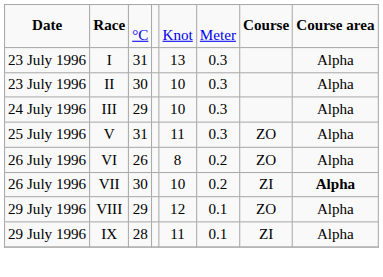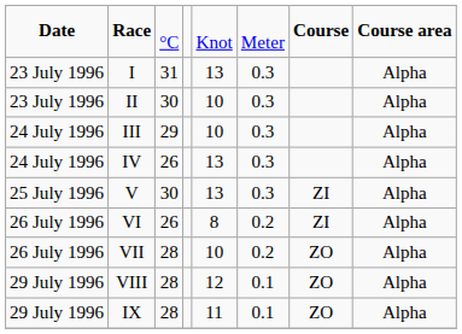 <table class="wikitable" style="text-align:center; vertical-align:bottom; font-size:90%">
 <tr>
 <td><strong>Date</strong></td>
 <td><strong>Race</strong></td>
 <td><br><a href='#'>°C</a></td>
 <td></td>
 <td><br><a href='#'>Knot</a></td>
 <td><br><a href='#'>Meter</a></td>
 <td><strong>Course</strong></td>
 <td><strong>Course area</strong></td>
 </tr>
 <tr>
 <td>23 July 1996</td>
 <td>I</td>
 <td>31</td>
 <td></td>
 <td>13</td>
 <td>0.3</td>
 <td></td>
 <td>Alpha</td>
 </tr>
 <tr>
 <td>23 July 1996</td>
 <td>II</td>
 <td>30</td>
 <td></td>
 <td>10</td>
 <td>0.3</td>
 <td></td>
 <td>Alpha</td>
 </tr>
 <tr>
 <td>24 July 1996</td>
 <td>III</td>
 <td>29</td>
 <td></td>
 <td>10</td>
 <td>0.3</td>
 <td></td>
 <td>Alpha</td>
 </tr>
 <tr>
+<td>24 July 1996</td>
+<td>IV</td>
+<td>26</td>
+<td></td>
+<td>13</td>
+<td>0.3</td>
+<td></td>
+<td>Alpha</td>
+</tr>
+<tr>
 <td>25 July 1996</td>
 <td>V</td>
-<td>31</td>
+<td>30</td>
 <td></td>
-<td>11</td>
+<td>13</td>
 <td>0.3</td>
-<td>ZO</td>
+<td>ZI</td>
 <td>Alpha</td>
 </tr>
 <tr>
 <td>26 July 1996</td>
 <td>VI</td>
 <td>26</td>
 <td></td>
 <td>8</td>
 <td>0.2</td>
-<td>ZO</td>
+<td>ZI</td>
 <td>Alpha</td>
 </tr>
 <tr>
 <td>26 July 1996</td>
 <td>VII</td>
-<td>30</td>
+<td>28</td>
 <td></td>
 <td>10</td>
 <td>0.2</td>
-<td>ZI</td>
-<td><strong>Alpha</strong></td>
+<td>ZO</td>
+<td>Alpha</td>
 </tr>
 <tr>
 <td>29 July 1996</td>
 <td>VIII</td>
-<td>29</td>
+<td>28</td>
 <td></td>
 <td>12</td>
 <td>0.1</td>
 <td>ZO</td>
 <td>Alpha</td>
 </tr>
 <tr>
 <td>29 July 1996</td>
 <td>IX</td>
 <td>28</td>
 <td></td>
 <td>11</td>
 <td>0.1</td>
-<td>ZI</td>
+<td>ZO</td>
 <td>Alpha</td>
 </tr>
 <tr>
 </tr>
 </table>
